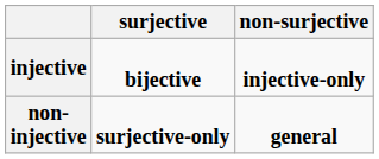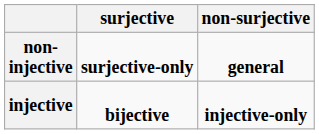 <table class="wikitable floatright" style="text-align:center">
 <tr>
 <th></th>
 <th>surjective</th>
 <th>non-surjective</th>
 </tr>
 <tr>
+<th>non-<br>injective</th>
+<td><br><strong>surjective-only</strong></td>
+<td><br><strong>general </strong></td>
+</tr>
+<tr>
 <th>injective</th>
 <td><br><strong>bijective</strong></td>
 <td><br><strong>injective-only</strong></td>
 </tr>
-<tr>
-<th>non-<br>injective</th>
-<td><br><strong>surjective-only</strong></td>
-<td><br><strong>general </strong></td>
-</tr>
 </table>
